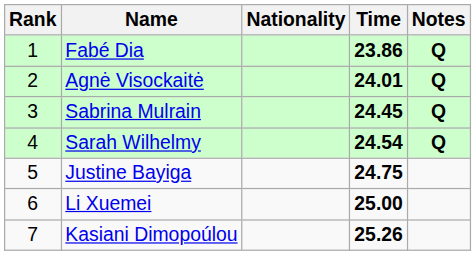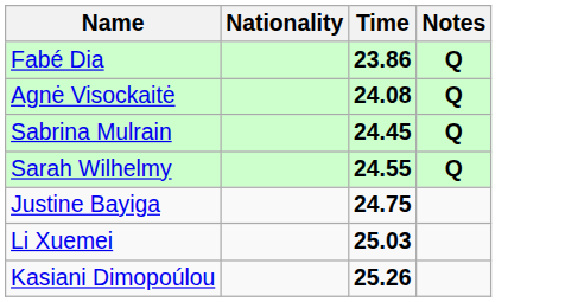 <table class="wikitable sortable" style="text-align:center">
 <tr>
-<th>Rank</th>
 <th>Name</th>
 <th>Nationality</th>
 <th>Time</th>
 <th>Notes</th>
 </tr>
 <tr bgcolor=ccffcc>
-<td>1</td>
 <td align=left><a href='#'>Fabé Dia</a></td>
 <td align=left></td>
 <td><strong>23.86</strong></td>
 <td><strong>Q</strong></td>
 </tr>
 <tr bgcolor=ccffcc>
-<td>2</td>
 <td align=left><a href='#'>Agnė Visockaitė</a></td>
 <td align=left></td>
-<td><strong>24.01</strong></td>
+<td><strong>24.08</strong></td>
 <td><strong>Q</strong></td>
 </tr>
 <tr bgcolor=ccffcc>
-<td>3</td>
 <td align=left><a href='#'>Sabrina Mulrain</a></td>
 <td align=left></td>
 <td><strong>24.45</strong></td>
 <td><strong>Q</strong></td>
 </tr>
 <tr bgcolor=ccffcc>
-<td>4</td>
 <td align=left><a href='#'>Sarah Wilhelmy</a></td>
 <td align=left></td>
-<td><strong>24.54</strong></td>
+<td><strong>24.55</strong></td>
 <td><strong>Q</strong></td>
 </tr>
 <tr>
-<td>5</td>
 <td align=left><a href='#'>Justine Bayiga</a></td>
 <td align=left></td>
 <td><strong>24.75</strong></td>
 <td></td>
 </tr>
 <tr>
-<td>6</td>
 <td align=left><a href='#'>Li Xuemei</a></td>
 <td align=left></td>
-<td><strong>25.00</strong></td>
+<td><strong>25.03</strong></td>
 <td></td>
 </tr>
 <tr>
-<td>7</td>
 <td align=left><a href='#'>Kasiani Dimopoúlou</a></td>
 <td align=left></td>
 <td><strong>25.26</strong></td>
 <td></td>
 </tr>
 </table>
